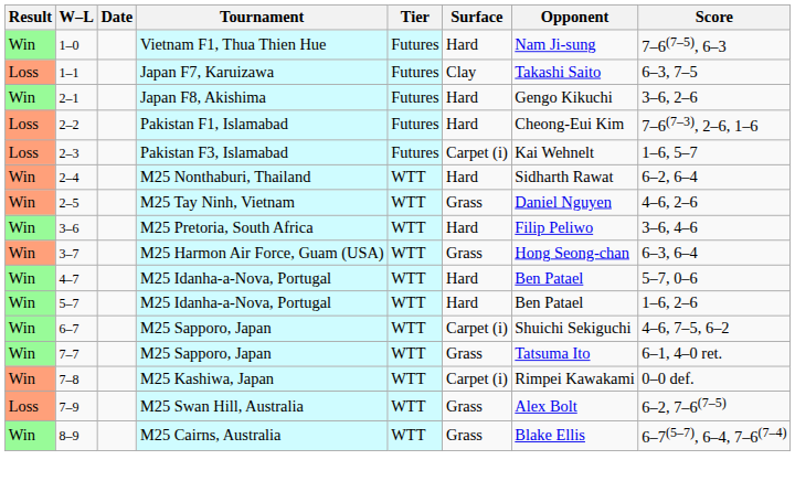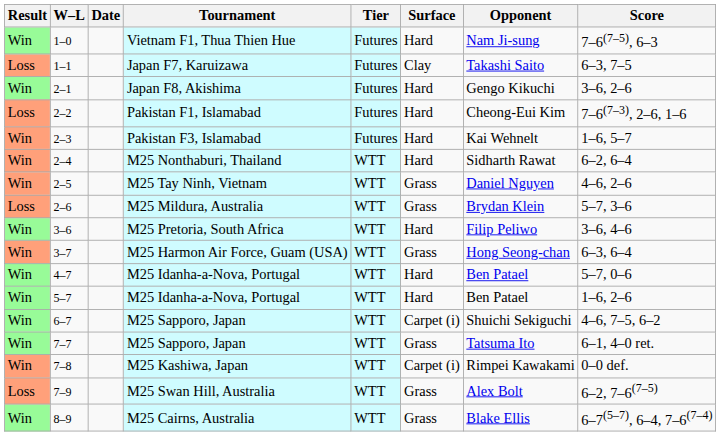 <table class="sortable wikitable nowrap">
 <tr>
 <th>Result</th>
 <th class="unsortable">W–L</th>
 <th>Date</th>
 <th>Tournament</th>
 <th>Tier</th>
 <th>Surface</th>
 <th>Opponent</th>
 <th class="unsortable">Score</th>
 </tr>
 <tr>
 <td bgcolor=98FB98>Win</td>
 <td><small>1–0</small></td>
 <td></td>
 <td style="background:#cffcff;">Vietnam F1, Thua Thien Hue</td>
 <td style="background:#cffcff;">Futures</td>
 <td>Hard</td>
 <td> <a href='#'>Nam Ji-sung</a></td>
 <td>7–6<sup>(7–5)</sup>, 6–3</td>
 </tr>
 <tr>
 <td bgcolor=FFA07A>Loss</td>
 <td><small>1–1</small></td>
 <td></td>
 <td style="background:#cffcff;">Japan F7, Karuizawa</td>
 <td style="background:#cffcff;">Futures</td>
 <td>Clay</td>
 <td> <a href='#'>Takashi Saito</a></td>
 <td>6–3, 7–5</td>
 </tr>
 <tr>
 <td bgcolor=98FB98>Win</td>
 <td><small>2–1</small></td>
 <td></td>
 <td style="background:#cffcff;">Japan F8, Akishima</td>
 <td style="background:#cffcff;">Futures</td>
 <td>Hard</td>
 <td> Gengo Kikuchi</td>
 <td>3–6, 2–6</td>
 </tr>
 <tr>
 <td bgcolor=FFA07A>Loss</td>
 <td><small>2–2</small></td>
 <td></td>
 <td style="background:#cffcff;">Pakistan F1, Islamabad</td>
 <td style="background:#cffcff;">Futures</td>
 <td>Hard</td>
 <td> Cheong-Eui Kim</td>
 <td>7–6<sup>(7–3)</sup>, 2–6, 1–6</td>
 </tr>
 <tr>
-<td bgcolor=FFA07A>Loss</td>
+<td bgcolor=FFA07A>Win</td>
 <td><small>2–3</small></td>
 <td></td>
 <td style="background:#cffcff;">Pakistan F3, Islamabad</td>
 <td style="background:#cffcff;">Futures</td>
-<td>Carpet (i)</td>
+<td>Hard</td>
 <td> Kai Wehnelt</td>
 <td>1–6, 5–7</td>
 </tr>
 <tr>
 <td bgcolor=FFA07A>Win</td>
 <td><small>2–4</small></td>
 <td></td>
 <td style="background:#cffcff;">M25 Nonthaburi, Thailand</td>
 <td style="background:#cffcff;">WTT</td>
 <td>Hard</td>
 <td> Sidharth Rawat</td>
 <td>6–2, 6–4</td>
 </tr>
 <tr>
 <td bgcolor=FFA07A>Win</td>
 <td><small>2–5</small></td>
 <td></td>
 <td style="background:#cffcff;">M25 Tay Ninh, Vietnam</td>
 <td style="background:#cffcff;">WTT</td>
 <td>Grass</td>
 <td> <a href='#'>Daniel Nguyen</a></td>
 <td>4–6, 2–6</td>
+</tr>
+<tr>
+<td bgcolor=FFA07A>Loss</td>
+<td><small>2–6</small></td>
+<td></td>
+<td style="background:#cffcff;">M25 Mildura, Australia</td>
+<td style="background:#cffcff;">WTT</td>
+<td>Grass</td>
+<td> <a href='#'>Brydan Klein</a></td>
+<td>5–7, 3–6</td>
 </tr>
 <tr>
 <td bgcolor=98FB98>Win</td>
 <td><small>3–6</small></td>
 <td></td>
 <td style="background:#cffcff;">M25 Pretoria, South Africa</td>
 <td style="background:#cffcff;">WTT</td>
 <td>Hard</td>
 <td> <a href='#'>Filip Peliwo</a></td>
 <td>3–6, 4–6</td>
 </tr>
 <tr>
 <td bgcolor=FFA07A>Win</td>
 <td><small>3–7</small></td>
 <td></td>
 <td style="background:#cffcff;">M25 Harmon Air Force, Guam (USA)</td>
 <td style="background:#cffcff;">WTT</td>
 <td>Grass</td>
 <td> <a href='#'>Hong Seong-chan</a></td>
 <td>6–3, 6–4</td>
 </tr>
 <tr>
 <td bgcolor=98FB98>Win</td>
 <td><small>4–7</small></td>
 <td></td>
 <td style="background:#cffcff;">M25 Idanha-a-Nova, Portugal</td>
 <td style="background:#cffcff;">WTT</td>
 <td>Hard</td>
 <td> <a href='#'>Ben Patael</a></td>
 <td>5–7, 0–6</td>
 </tr>
 <tr>
 <td bgcolor=98FB98>Win</td>
 <td><small>5–7</small></td>
 <td></td>
 <td style="background:#cffcff;">M25 Idanha-a-Nova, Portugal</td>
 <td style="background:#cffcff;">WTT</td>
 <td>Hard</td>
 <td> Ben Patael</td>
 <td>1–6, 2–6</td>
 </tr>
 <tr>
 <td bgcolor=98FB98>Win</td>
 <td><small>6–7</small></td>
 <td></td>
 <td style="background:#cffcff;">M25 Sapporo, Japan</td>
 <td style="background:#cffcff;">WTT</td>
 <td>Carpet (i)</td>
 <td> Shuichi Sekiguchi</td>
 <td>4–6, 7–5, 6–2</td>
 </tr>
 <tr>
 <td bgcolor=98FB98>Win</td>
 <td><small>7–7</small></td>
 <td></td>
 <td style="background:#cffcff;">M25 Sapporo, Japan</td>
 <td style="background:#cffcff;">WTT</td>
 <td>Grass</td>
 <td> <a href='#'>Tatsuma Ito</a></td>
 <td>6–1, 4–0 ret.</td>
 </tr>
 <tr>
 <td bgcolor=FFA07A>Win</td>
 <td><small>7–8</small></td>
 <td></td>
 <td style="background:#cffcff;">M25 Kashiwa, Japan</td>
 <td style="background:#cffcff;">WTT</td>
 <td>Carpet (i)</td>
 <td> Rimpei Kawakami</td>
 <td>0–0 def.</td>
 </tr>
 <tr>
 <td bgcolor=FFA07A>Loss</td>
 <td><small>7–9</small></td>
 <td></td>
 <td style="background:#cffcff;">M25 Swan Hill, Australia</td>
 <td style="background:#cffcff;">WTT</td>
 <td>Grass</td>
 <td> <a href='#'>Alex Bolt</a></td>
 <td>6–2, 7–6<sup>(7–5)</sup></td>
 </tr>
 <tr>
 <td bgcolor=98FB98>Win</td>
 <td><small>8–9</small></td>
 <td></td>
 <td style="background:#cffcff;">M25 Cairns, Australia</td>
 <td style="background:#cffcff;">WTT</td>
 <td>Grass</td>
 <td> <a href='#'>Blake Ellis</a></td>
 <td>6–7<sup>(5–7)</sup>, 6–4, 7–6<sup>(7–4)</sup></td>
 </tr>
 </table>
